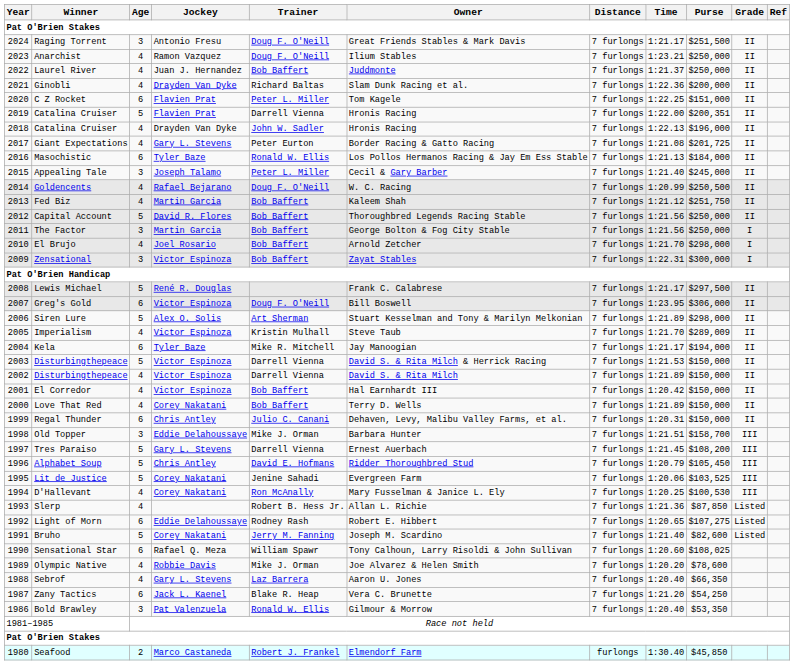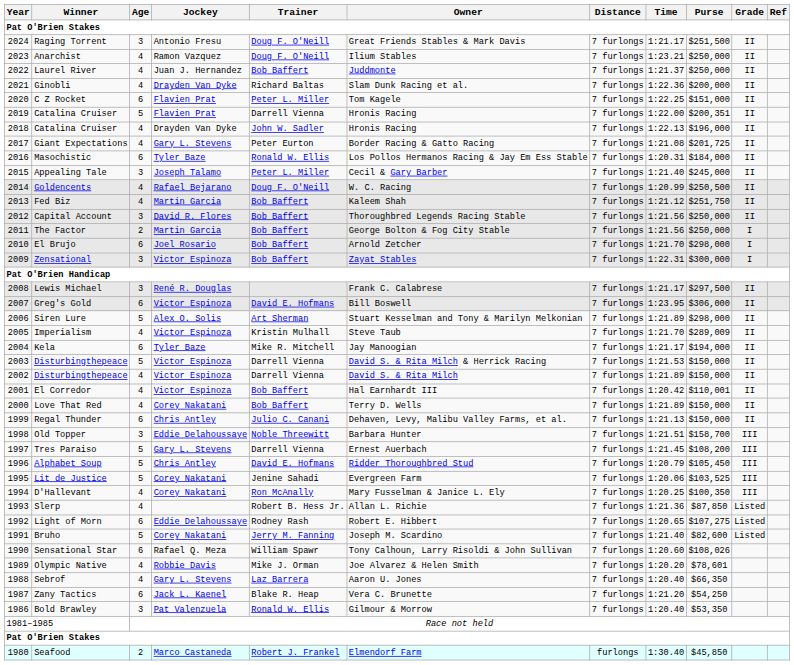 <table class="wikitable sortable">
 <tr>
 <th>Year</th>
 <th>Winner</th>
 <th>Age</th>
 <th>Jockey</th>
 <th>Trainer</th>
 <th>Owner</th>
 <th>Distance</th>
 <th>Time</th>
 <th>Purse</th>
 <th>Grade</th>
 <th>Ref</th>
 </tr>
 <tr style="font-size:90%; background-color:white">
 <td align="left" colspan=11><strong>Pat O'Brien Stakes</strong></td>
 </tr>
 <tr style="font-size:90%;">
 <td align=center>2024</td>
 <td align=left>Raging Torrent</td>
 <td align=center>3</td>
 <td>Antonio Fresu</td>
 <td><a href='#'>Doug F. O'Neill</a></td>
 <td>Great Friends Stables & Mark Davis</td>
 <td align=center>7 furlongs</td>
 <td align=center>1:21.17</td>
 <td align=center>$251,500</td>
 <td align=center>II</td>
 <td></td>
 </tr>
 <tr style="font-size:90%;">
 <td align=center>2023</td>
 <td align=left>Anarchist</td>
 <td align=center>4</td>
 <td>Ramon Vazquez</td>
 <td><a href='#'>Doug F. O'Neill</a></td>
 <td>Ilium Stables</td>
 <td align=center>7 furlongs</td>
 <td align=center>1:23.21</td>
 <td align=center>$250,000</td>
 <td align=center>II</td>
 <td></td>
 </tr>
 <tr style="font-size:90%;">
 <td align=center>2022</td>
 <td>Laurel River</td>
 <td align=center>4</td>
 <td>Juan J. Hernandez</td>
 <td><a href='#'>Bob Baffert</a></td>
 <td><a href='#'>Juddmonte</a></td>
 <td align=center>7 furlongs</td>
 <td align=center>1:21.37</td>
 <td align=center>$250,000</td>
 <td align=center>II</td>
 <td></td>
 </tr>
 <tr style="font-size:90%;">
 <td align=center>2021</td>
 <td>Ginobli</td>
 <td align=center>4</td>
 <td><a href='#'>Drayden Van Dyke</a></td>
 <td>Richard Baltas</td>
 <td>Slam Dunk Racing et al.</td>
 <td align=center>7 furlongs</td>
 <td align=center>1:22.36</td>
 <td align=center>$200,000</td>
 <td align=center>II</td>
 <td></td>
 </tr>
 <tr style="font-size:90%;">
 <td align=center>2020</td>
 <td>C Z Rocket</td>
 <td align=center>6</td>
 <td><a href='#'>Flavien Prat</a></td>
 <td><a href='#'>Peter L. Miller</a></td>
 <td>Tom Kagele</td>
 <td align=center>7 furlongs</td>
 <td align=center>1:22.25</td>
 <td align=center>$151,000</td>
 <td align=center>II</td>
 <td></td>
 </tr>
 <tr style="font-size:90%;">
 <td align=center>2019</td>
 <td>Catalina Cruiser</td>
 <td align=center>5</td>
 <td><a href='#'>Flavien Prat</a></td>
 <td>Darrell Vienna</td>
 <td>Hronis Racing</td>
 <td align=center>7 furlongs</td>
 <td align=center>1:22.00</td>
 <td align=center>$200,351</td>
 <td align=center>II</td>
 <td></td>
 </tr>
 <tr style="font-size:90%;">
 <td align=center>2018</td>
 <td>Catalina Cruiser</td>
 <td align=center>4</td>
 <td>Drayden Van Dyke</td>
 <td><a href='#'>John W. Sadler</a></td>
 <td>Hronis Racing</td>
 <td align=center>7 furlongs</td>
 <td align=center>1:22.13</td>
 <td align=center>$196,000</td>
 <td align=center>II</td>
 <td></td>
 </tr>
 <tr style="font-size:90%;">
 <td align=center>2017</td>
 <td>Giant Expectations</td>
 <td align=center>4</td>
 <td><a href='#'>Gary L. Stevens</a></td>
 <td>Peter Eurton</td>
 <td>Border Racing & Gatto Racing</td>
 <td align=center>7 furlongs</td>
 <td align=center>1:21.08</td>
 <td align=center>$201,725</td>
 <td align=center>II</td>
 <td></td>
 </tr>
 <tr style="font-size:90%;">
 <td align=center>2016</td>
 <td>Masochistic</td>
 <td align=center>6</td>
 <td><a href='#'>Tyler Baze</a></td>
 <td><a href='#'>Ronald W. Ellis</a></td>
 <td>Los Pollos Hermanos Racing & Jay Em Ess Stable</td>
 <td align=center>7 furlongs</td>
-<td align=center>1:21.13</td>
+<td align=center>1:20.31</td>
 <td align=center>$184,000</td>
 <td align=center>II</td>
 <td></td>
 </tr>
 <tr style="font-size:90%;">
 <td align=center>2015</td>
 <td>Appealing Tale</td>
 <td align=center>3</td>
 <td><a href='#'>Joseph Talamo</a></td>
 <td><a href='#'>Peter L. Miller</a></td>
 <td>Cecil & <a href='#'>Gary Barber</a></td>
 <td align=center>7 furlongs</td>
 <td align=center>1:21.40</td>
 <td align=center>$245,000</td>
 <td align=center>II</td>
 <td></td>
 </tr>
 <tr style="font-size:90%; background-color:#E8E8E8">
 <td align=center>2014</td>
 <td><a href='#'>Goldencents</a></td>
 <td align=center>4</td>
 <td><a href='#'>Rafael Bejarano</a></td>
 <td><a href='#'>Doug F. O'Neill</a></td>
 <td>W. C. Racing</td>
 <td align=center>7 furlongs</td>
 <td align=center>1:20.99</td>
 <td align=center>$250,500</td>
 <td align=center>II</td>
 <td></td>
 </tr>
 <tr style="font-size:90%; background-color:#E8E8E8">
 <td align=center>2013</td>
 <td>Fed Biz</td>
 <td align=center>4</td>
 <td><a href='#'>Martin Garcia</a></td>
 <td><a href='#'>Bob Baffert</a></td>
 <td>Kaleem Shah</td>
 <td align=center>7 furlongs</td>
 <td align=center>1:21.12</td>
 <td align=center>$251,750</td>
 <td align=center>II</td>
 <td></td>
 </tr>
 <tr style="font-size:90%; background-color:#E8E8E8">
 <td align=center>2012</td>
 <td>Capital Account</td>
-<td align=center>5</td>
+<td align=center>3</td>
 <td><a href='#'>David R. Flores</a></td>
 <td><a href='#'>Bob Baffert</a></td>
 <td>Thoroughbred Legends Racing Stable</td>
 <td align=center>7 furlongs</td>
 <td align=center>1:21.56</td>
 <td align=center>$250,000</td>
 <td align=center>II</td>
 <td></td>
 </tr>
 <tr style="font-size:90%; background-color:#E8E8E8">
 <td align=center>2011</td>
 <td>The Factor</td>
-<td align=center>3</td>
+<td align=center>2</td>
 <td><a href='#'>Martin Garcia</a></td>
 <td><a href='#'>Bob Baffert</a></td>
 <td>George Bolton & Fog City Stable</td>
 <td align=center>7 furlongs</td>
 <td align=center>1:21.56</td>
 <td align=center>$250,000</td>
 <td align=center>I</td>
 <td></td>
 </tr>
 <tr style="font-size:90%; background-color:#E8E8E8">
 <td align=center>2010</td>
 <td>El Brujo</td>
-<td align=center>4</td>
+<td align=center>6</td>
 <td><a href='#'>Joel Rosario</a></td>
 <td><a href='#'>Bob Baffert</a></td>
 <td>Arnold Zetcher</td>
 <td align=center>7 furlongs</td>
 <td align=center>1:21.70</td>
 <td align=center>$298,000</td>
 <td align=center>I</td>
 <td></td>
 </tr>
 <tr style="font-size:90%; background-color:#E8E8E8">
 <td align=center>2009</td>
 <td><a href='#'>Zensational</a></td>
 <td align=center>3</td>
 <td><a href='#'>Victor Espinoza</a></td>
 <td><a href='#'>Bob Baffert</a></td>
 <td><a href='#'>Zayat Stables</a></td>
 <td align=center>7 furlongs</td>
 <td align=center>1:22.31</td>
 <td align=center>$300,000</td>
 <td align=center>I</td>
 <td></td>
 </tr>
 <tr style="font-size:90%; background-color:white">
 <td align="left" colspan=11><strong>Pat O'Brien Handicap</strong></td>
 </tr>
 <tr style="font-size:90%; background-color:#E8E8E8">
 <td align=center>2008</td>
 <td>Lewis Michael</td>
-<td align=center>5</td>
+<td align=center>3</td>
 <td><a href='#'>René R. Douglas</a></td>
 <td></td>
 <td>Frank C. Calabrese</td>
 <td align=center>7 furlongs</td>
 <td align=center>1:21.17</td>
 <td align=center>$297,500</td>
 <td align=center>II</td>
 <td></td>
 </tr>
 <tr style="font-size:90%; background-color:#E8E8E8">
 <td align=center>2007</td>
 <td>Greg's Gold</td>
 <td align=center>6</td>
 <td><a href='#'>Victor Espinoza</a></td>
-<td><a href='#'>Doug F. O'Neill</a></td>
+<td><a href='#'>David E. Hofmans</a></td>
 <td>Bill Boswell</td>
 <td align=center>7 furlongs</td>
 <td align=center>1:23.95</td>
 <td align=center>$306,000</td>
 <td align=center>II</td>
 <td></td>
 </tr>
 <tr style="font-size:90%;">
 <td align=center>2006</td>
 <td>Siren Lure</td>
 <td align=center>5</td>
 <td><a href='#'>Alex O. Solis</a></td>
 <td><a href='#'>Art Sherman</a></td>
 <td>Stuart Kesselman and Tony & Marilyn Melkonian</td>
 <td align=center>7 furlongs</td>
 <td align=center>1:21.89</td>
 <td align=center>$298,000</td>
 <td align=center>II</td>
 <td></td>
 </tr>
 <tr style="font-size:90%;">
 <td align=center>2005</td>
 <td>Imperialism</td>
 <td align=center>4</td>
 <td><a href='#'>Victor Espinoza</a></td>
 <td>Kristin Mulhall</td>
 <td>Steve Taub</td>
 <td align=center>7 furlongs</td>
 <td align=center>1:21.70</td>
 <td align=center>$289,009</td>
 <td align=center>II</td>
 <td></td>
 </tr>
 <tr style="font-size:90%;">
 <td align=center>2004</td>
 <td>Kela</td>
 <td align=center>6</td>
 <td><a href='#'>Tyler Baze</a></td>
 <td>Mike R. Mitchell</td>
 <td>Jay Manoogian</td>
 <td align=center>7 furlongs</td>
 <td align=center>1:21.17</td>
 <td align=center>$194,000</td>
 <td align=center>II</td>
 <td></td>
 </tr>
 <tr style="font-size:90%;">
 <td align=center>2003</td>
 <td><a href='#'>Disturbingthepeace</a></td>
 <td align=center>5</td>
 <td><a href='#'>Victor Espinoza</a></td>
 <td>Darrell Vienna</td>
 <td><a href='#'>David S. & Rita Milch</a> & Herrick Racing</td>
 <td align=center>7 furlongs</td>
 <td align=center>1:21.53</td>
 <td align=center>$150,000</td>
 <td align=center>II</td>
 <td></td>
 </tr>
 <tr style="font-size:90%;">
 <td align=center>2002</td>
 <td><a href='#'>Disturbingthepeace</a></td>
 <td align=center>4</td>
 <td><a href='#'>Victor Espinoza</a></td>
 <td>Darrell Vienna</td>
 <td><a href='#'>David S. & Rita Milch</a></td>
 <td align=center>7 furlongs</td>
 <td align=center>1:21.89</td>
 <td align=center>$150,000</td>
 <td align=center>II</td>
 <td></td>
 </tr>
 <tr style="font-size:90%;">
 <td align=center>2001</td>
 <td>El Corredor</td>
 <td align=center>4</td>
 <td><a href='#'>Victor Espinoza</a></td>
 <td><a href='#'>Bob Baffert</a></td>
 <td>Hal Earnhardt III</td>
 <td align=center>7 furlongs</td>
 <td align=center>1:20.42</td>
-<td align=center>$150,000</td>
+<td align=center>$110,001</td>
 <td align=center>II</td>
 <td></td>
 </tr>
 <tr style="font-size:90%;">
 <td align=center>2000</td>
 <td>Love That Red</td>
 <td align=center>4</td>
 <td><a href='#'>Corey Nakatani</a></td>
 <td><a href='#'>Bob Baffert</a></td>
 <td>Terry D. Wells</td>
 <td align=center>7 furlongs</td>
 <td align=center>1:21.89</td>
 <td align=center>$150,000</td>
 <td align=center>II</td>
 <td></td>
 </tr>
 <tr style="font-size:90%;">
 <td align=center>1999</td>
 <td>Regal Thunder</td>
 <td align=center>6</td>
 <td><a href='#'>Chris Antley</a></td>
 <td><a href='#'>Julio C. Canani</a></td>
 <td>Dehaven, Levy, Malibu Valley Farms, et al.</td>
 <td align=center>7 furlongs</td>
-<td align=center>1:20.31</td>
+<td align=center>1:21.13</td>
 <td align=center>$150,000</td>
 <td align=center>II</td>
 <td></td>
 </tr>
 <tr style="font-size:90%;">
 <td align=center>1998</td>
 <td>Old Topper</td>
 <td align=center>3</td>
 <td><a href='#'>Eddie Delahoussaye</a></td>
-<td>Mike J. Orman</td>
+<td><a href='#'>Noble Threewitt</a></td>
 <td>Barbara Hunter</td>
 <td align=center>7 furlongs</td>
 <td align=center>1:21.51</td>
 <td align=center>$158,700</td>
 <td align=center>III</td>
 <td></td>
 </tr>
 <tr style="font-size:90%;">
 <td align=center>1997</td>
 <td>Tres Paraiso</td>
 <td align=center>5</td>
 <td><a href='#'>Gary L. Stevens</a></td>
 <td>Darrell Vienna</td>
 <td>Ernest Auerbach</td>
 <td align=center>7 furlongs</td>
 <td align=center>1:21.45</td>
 <td align=center>$108,200</td>
 <td align=center>III</td>
 <td></td>
 </tr>
 <tr style="font-size:90%;">
 <td align=center>1996</td>
 <td><a href='#'>Alphabet Soup</a></td>
 <td align=center>5</td>
 <td><a href='#'>Chris Antley</a></td>
 <td><a href='#'>David E. Hofmans</a></td>
 <td><a href='#'>Ridder Thoroughbred Stud</a></td>
 <td align=center>7 furlongs</td>
 <td align=center>1:20.79</td>
 <td align=center>$105,450</td>
 <td align=center>III</td>
 <td></td>
 </tr>
 <tr style="font-size:90%;">
 <td align=center>1995</td>
 <td><a href='#'>Lit de Justice</a></td>
 <td align=center>5</td>
 <td><a href='#'>Corey Nakatani</a></td>
 <td>Jenine Sahadi</td>
 <td>Evergreen Farm</td>
 <td align=center>7 furlongs</td>
 <td align=center>1:20.06</td>
 <td align=center>$103,525</td>
 <td align=center>III</td>
 <td></td>
 </tr>
 <tr style="font-size:90%;">
 <td align=center>1994</td>
 <td>D'Hallevant</td>
 <td align=center>4</td>
 <td><a href='#'>Corey Nakatani</a></td>
 <td><a href='#'>Ron McAnally</a></td>
 <td>Mary Fusselman & Janice L. Ely</td>
 <td align=center>7 furlongs</td>
 <td align=center>1:20.25</td>
-<td align=center>$100,530</td>
+<td align=center>$100,350</td>
 <td align=center>III</td>
 <td></td>
 </tr>
 <tr style="font-size:90%;">
 <td align=center>1993</td>
 <td>Slerp</td>
 <td align=center>4</td>
 <td></td>
 <td>Robert B. Hess Jr.</td>
 <td>Allan L. Richie</td>
 <td align=center>7 furlongs</td>
 <td align=center>1:21.36</td>
 <td align=center>$87,850</td>
 <td align=center>Listed</td>
 <td></td>
 </tr>
 <tr style="font-size:90%;">
 <td align=center>1992</td>
 <td>Light of Morn</td>
 <td align=center>6</td>
 <td><a href='#'>Eddie Delahoussaye</a></td>
 <td>Rodney Rash</td>
 <td>Robert E. Hibbert</td>
 <td align=center>7 furlongs</td>
 <td align=center>1:20.65</td>
 <td align=center>$107,275</td>
 <td align=center>Listed</td>
 <td></td>
 </tr>
 <tr style="font-size:90%;">
 <td align=center>1991</td>
 <td>Bruho</td>
 <td align=center>5</td>
 <td><a href='#'>Corey Nakatani</a></td>
 <td><a href='#'>Jerry M. Fanning</a></td>
 <td>Joseph M. Scardino</td>
 <td align=center>7 furlongs</td>
 <td align=center>1:21.40</td>
 <td align=center>$82,600</td>
 <td align=center>Listed</td>
 <td></td>
 </tr>
 <tr style="font-size:90%;">
 <td align=center>1990</td>
 <td>Sensational Star</td>
 <td align=center>6</td>
 <td>Rafael Q. Meza</td>
 <td>William Spawr</td>
 <td>Tony Calhoun, Larry Risoldi & John Sullivan</td>
 <td align=center>7 furlongs</td>
 <td align=center>1:20.60</td>
-<td align=center>$108,025</td>
+<td align=center>$108,026</td>
 <td align=center></td>
 <td></td>
 </tr>
 <tr style="font-size:90%;">
 <td align=center>1989</td>
 <td>Olympic Native</td>
 <td align=center>4</td>
 <td><a href='#'>Robbie Davis</a></td>
 <td>Mike J. Orman</td>
 <td>Joe Alvarez & Helen Smith</td>
 <td align=center>7 furlongs</td>
 <td align=center>1:20.20</td>
-<td align=center>$78,600</td>
+<td align=center>$78,601</td>
 <td align=center></td>
 <td></td>
 </tr>
 <tr style="font-size:90%;">
 <td align=center>1988</td>
 <td>Sebrof</td>
 <td align=center>4</td>
 <td><a href='#'>Gary L. Stevens</a></td>
 <td><a href='#'>Laz Barrera</a></td>
 <td>Aaron U. Jones</td>
 <td align=center>7 furlongs</td>
 <td align=center>1:20.40</td>
 <td align=center>$66,350</td>
 <td align=center></td>
 <td></td>
 </tr>
 <tr style="font-size:90%;">
 <td align=center>1987</td>
 <td>Zany Tactics</td>
 <td align=center>6</td>
 <td><a href='#'>Jack L. Kaenel</a></td>
 <td>Blake R. Heap</td>
 <td>Vera C. Brunette</td>
 <td align=center>7 furlongs</td>
 <td align=center>1:21.20</td>
 <td align=center>$54,250</td>
 <td align=center></td>
 <td></td>
 </tr>
 <tr style="font-size:90%;">
 <td align=center>1986</td>
 <td>Bold Brawley</td>
 <td align=center>3</td>
 <td><a href='#'>Pat Valenzuela</a></td>
 <td><a href='#'>Ronald W. Ellis</a></td>
 <td>Gilmour & Morrow</td>
 <td align=center>7 furlongs</td>
 <td align=center>1:20.40</td>
 <td align=center>$53,350</td>
 <td align=center></td>
 <td></td>
 </tr>
 <tr style="font-size:90%; background-color:white">
 <td align="left" colspan=2>1981–1985</td>
 <td align="center" colspan=9><em>Race not held</em></td>
 </tr>
 <tr style="font-size:90%; background-color:white">
 <td align="left" colspan=11><strong>Pat O'Brien Stakes</strong></td>
 </tr>
 <tr style="font-size:90%; background-color:lightcyan">
 <td align=center>1980</td>
 <td>Seafood</td>
 <td align=center>2</td>
 <td><a href='#'>Marco Castaneda</a></td>
 <td><a href='#'>Robert J. Frankel</a></td>
 <td><a href='#'>Elmendorf Farm</a></td>
 <td align=center> furlongs</td>
 <td align=center>1:30.40</td>
 <td align=center>$45,850</td>
 <td align=center></td>
 <td></td>
 </tr>
 </table>
